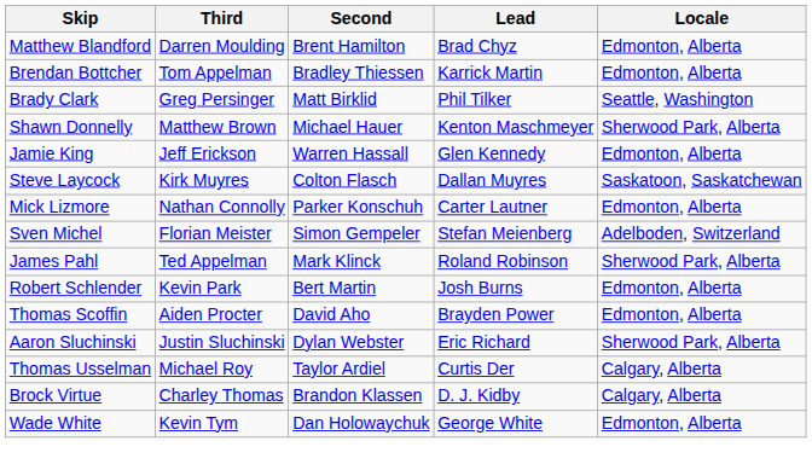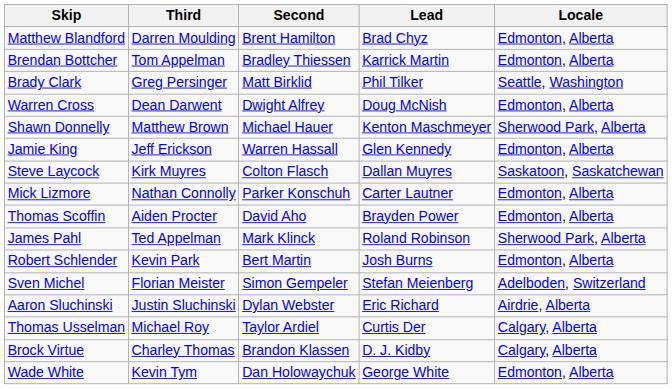 <table class=wikitable>
 <tr>
 <th>Skip</th>
 <th>Third</th>
 <th>Second</th>
 <th>Lead</th>
 <th>Locale</th>
 </tr>
 <tr>
 <td><a href='#'>Matthew Blandford</a></td>
 <td><a href='#'>Darren Moulding</a></td>
 <td><a href='#'>Brent Hamilton</a></td>
 <td><a href='#'>Brad Chyz</a></td>
 <td> <a href='#'>Edmonton</a>, <a href='#'>Alberta</a></td>
 </tr>
 <tr>
 <td><a href='#'>Brendan Bottcher</a></td>
 <td><a href='#'>Tom Appelman</a></td>
 <td><a href='#'>Bradley Thiessen</a></td>
 <td><a href='#'>Karrick Martin</a></td>
 <td> <a href='#'>Edmonton</a>, <a href='#'>Alberta</a></td>
 </tr>
 <tr>
 <td><a href='#'>Brady Clark</a></td>
 <td><a href='#'>Greg Persinger</a></td>
 <td><a href='#'>Matt Birklid</a></td>
 <td><a href='#'>Phil Tilker</a></td>
 <td> <a href='#'>Seattle</a>, <a href='#'>Washington</a></td>
 </tr>
 <tr>
+<td><a href='#'>Warren Cross</a></td>
+<td><a href='#'>Dean Darwent</a></td>
+<td><a href='#'>Dwight Alfrey</a></td>
+<td><a href='#'>Doug McNish</a></td>
+<td> <a href='#'>Edmonton</a>, <a href='#'>Alberta</a></td>
+</tr>
+<tr>
 <td><a href='#'>Shawn Donnelly</a></td>
 <td><a href='#'>Matthew Brown</a></td>
 <td><a href='#'>Michael Hauer</a></td>
 <td><a href='#'>Kenton Maschmeyer</a></td>
 <td> <a href='#'>Sherwood Park</a>, <a href='#'>Alberta</a></td>
 </tr>
 <tr>
 <td><a href='#'>Jamie King</a></td>
 <td><a href='#'>Jeff Erickson</a></td>
 <td><a href='#'>Warren Hassall</a></td>
 <td><a href='#'>Glen Kennedy</a></td>
 <td> <a href='#'>Edmonton</a>, <a href='#'>Alberta</a></td>
 </tr>
 <tr>
 <td><a href='#'>Steve Laycock</a></td>
 <td><a href='#'>Kirk Muyres</a></td>
 <td><a href='#'>Colton Flasch</a></td>
 <td><a href='#'>Dallan Muyres</a></td>
 <td> <a href='#'>Saskatoon</a>, <a href='#'>Saskatchewan</a></td>
 </tr>
 <tr>
 <td><a href='#'>Mick Lizmore</a></td>
 <td><a href='#'>Nathan Connolly</a></td>
 <td><a href='#'>Parker Konschuh</a></td>
 <td><a href='#'>Carter Lautner</a></td>
 <td> <a href='#'>Edmonton</a>, <a href='#'>Alberta</a></td>
 </tr>
 <tr>
-<td><a href='#'>Sven Michel</a></td>
-<td><a href='#'>Florian Meister</a></td>
-<td><a href='#'>Simon Gempeler</a></td>
-<td><a href='#'>Stefan Meienberg</a></td>
-<td> <a href='#'>Adelboden</a>, <a href='#'>Switzerland</a></td>
+<td><a href='#'>Thomas Scoffin</a></td>
+<td><a href='#'>Aiden Procter</a></td>
+<td><a href='#'>David Aho</a></td>
+<td><a href='#'>Brayden Power</a></td>
+<td> <a href='#'>Edmonton</a>, <a href='#'>Alberta</a></td>
 </tr>
 <tr>
 <td><a href='#'>James Pahl</a></td>
 <td><a href='#'>Ted Appelman</a></td>
 <td><a href='#'>Mark Klinck</a></td>
 <td><a href='#'>Roland Robinson</a></td>
 <td> <a href='#'>Sherwood Park</a>, <a href='#'>Alberta</a></td>
 </tr>
 <tr>
 <td><a href='#'>Robert Schlender</a></td>
 <td><a href='#'>Kevin Park</a></td>
 <td><a href='#'>Bert Martin</a></td>
 <td><a href='#'>Josh Burns</a></td>
 <td> <a href='#'>Edmonton</a>, <a href='#'>Alberta</a></td>
 </tr>
 <tr>
-<td><a href='#'>Thomas Scoffin</a></td>
-<td><a href='#'>Aiden Procter</a></td>
-<td><a href='#'>David Aho</a></td>
-<td><a href='#'>Brayden Power</a></td>
-<td> <a href='#'>Edmonton</a>, <a href='#'>Alberta</a></td>
+<td><a href='#'>Sven Michel</a></td>
+<td><a href='#'>Florian Meister</a></td>
+<td><a href='#'>Simon Gempeler</a></td>
+<td><a href='#'>Stefan Meienberg</a></td>
+<td> <a href='#'>Adelboden</a>, <a href='#'>Switzerland</a></td>
 </tr>
 <tr>
 <td><a href='#'>Aaron Sluchinski</a></td>
 <td><a href='#'>Justin Sluchinski</a></td>
 <td><a href='#'>Dylan Webster</a></td>
 <td><a href='#'>Eric Richard</a></td>
-<td> <a href='#'>Sherwood Park</a>, <a href='#'>Alberta</a></td>
+<td> <a href='#'>Airdrie</a>, <a href='#'>Alberta</a></td>
 </tr>
 <tr>
 <td><a href='#'>Thomas Usselman</a></td>
 <td><a href='#'>Michael Roy</a></td>
 <td><a href='#'>Taylor Ardiel</a></td>
 <td><a href='#'>Curtis Der</a></td>
 <td> <a href='#'>Calgary</a>, <a href='#'>Alberta</a></td>
 </tr>
 <tr>
 <td><a href='#'>Brock Virtue</a></td>
 <td><a href='#'>Charley Thomas</a></td>
 <td><a href='#'>Brandon Klassen</a></td>
 <td><a href='#'>D. J. Kidby</a></td>
 <td> <a href='#'>Calgary</a>, <a href='#'>Alberta</a></td>
 </tr>
 <tr>
 <td><a href='#'>Wade White</a></td>
 <td><a href='#'>Kevin Tym</a></td>
 <td><a href='#'>Dan Holowaychuk</a></td>
 <td><a href='#'>George White</a></td>
 <td> <a href='#'>Edmonton</a>, <a href='#'>Alberta</a></td>
 </tr>
 </table>
